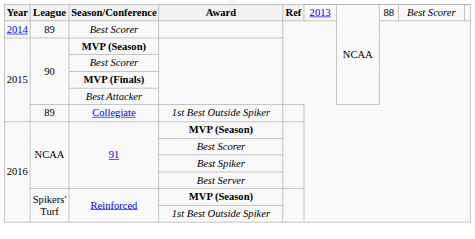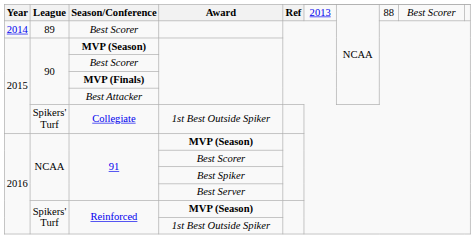 <table class="wikitable sortable" style="text-align:center" width="80%">
 <tr>
 <th style="width:5px;" rowspan="2">Year</th>
 <th style="width:25px;" rowspan="2">League</th>
 <th style="width:100px;" rowspan="2">Season/Conference</th>
 <th style="width:180px;" rowspan="2">Award</th>
 <th style="width:25px;" rowspan="2">Ref</th>
 </tr>
 <tr align=center>
 <td><a href='#'>2013</a></td>
 <td rowspan=6>NCAA</td>
 <td>88</td>
 <td><em>Best Scorer</em></td>
 <td></td>
 </tr>
 <tr align=center>
 <td><a href='#'>2014</a></td>
 <td>89</td>
 <td><em>Best Scorer</em></td>
 <td></td>
 </tr>
 <tr align=center>
 <td rowspan=5>2015</td>
 <td rowspan=4>90</td>
 <td><strong>MVP (Season)</strong></td>
 <td rowspan=4></td>
 </tr>
 <tr align=center>
 <td><em>Best Scorer</em></td>
 </tr>
 <tr align=center>
 <td><strong>MVP (Finals)</strong></td>
 </tr>
 <tr align=center>
 <td><em>Best Attacker</em></td>
 </tr>
 <tr align=center>
-<td>89</td>
+<td>Spikers' Turf</td>
 <td><a href='#'>Collegiate</a></td>
 <td><em>1st Best Outside Spiker</em></td>
 <td></td>
 </tr>
 <tr align=center>
 <td rowspan=6>2016</td>
 <td rowspan=4>NCAA</td>
 <td rowspan=4><a href='#'>91</a></td>
 <td><strong>MVP (Season)</strong></td>
 <td rowspan=4></td>
 </tr>
 <tr align=center>
 <td><em>Best Scorer</em></td>
 </tr>
 <tr align=center>
 <td><em>Best Spiker</em></td>
 </tr>
 <tr align=center>
 <td><em>Best Server</em></td>
 </tr>
 <tr align=center>
 <td rowspan=2>Spikers' Turf</td>
 <td rowspan=2><a href='#'>Reinforced</a></td>
 <td><strong>MVP (Season)</strong></td>
 <td rowspan=2></td>
 </tr>
 <tr align=center>
 <td><em>1st Best Outside Spiker</em></td>
 </tr>
 </table>
